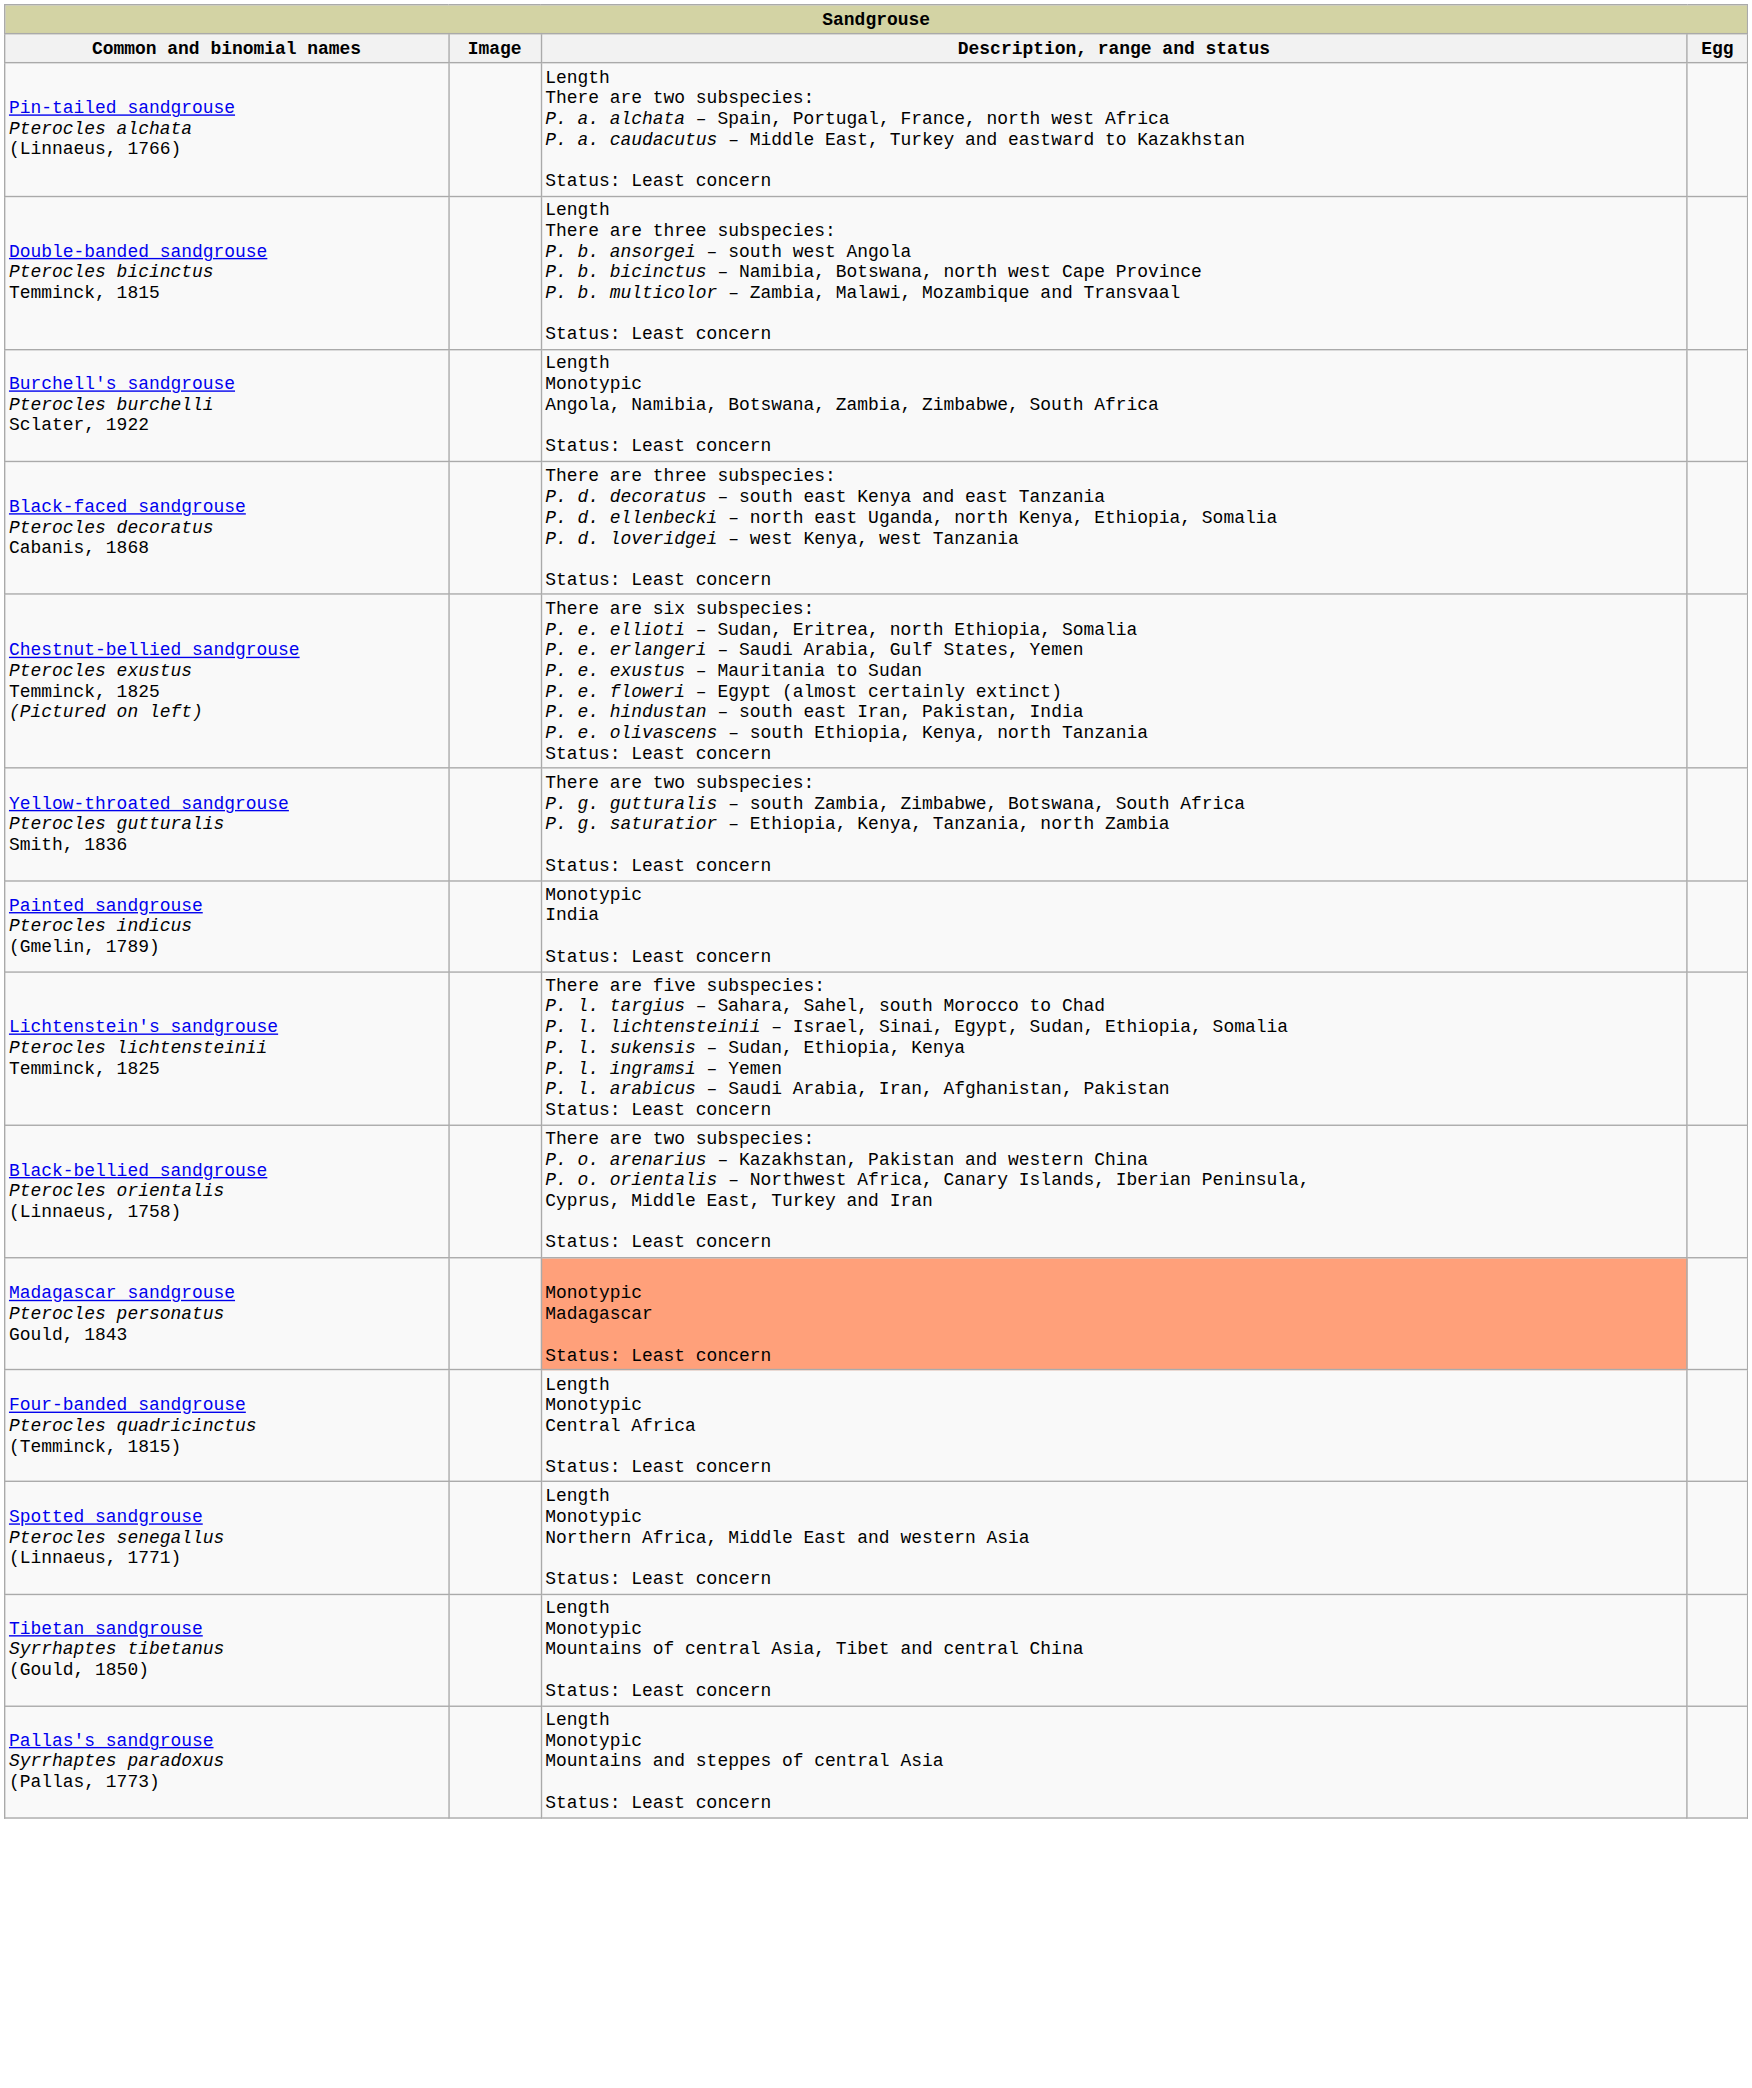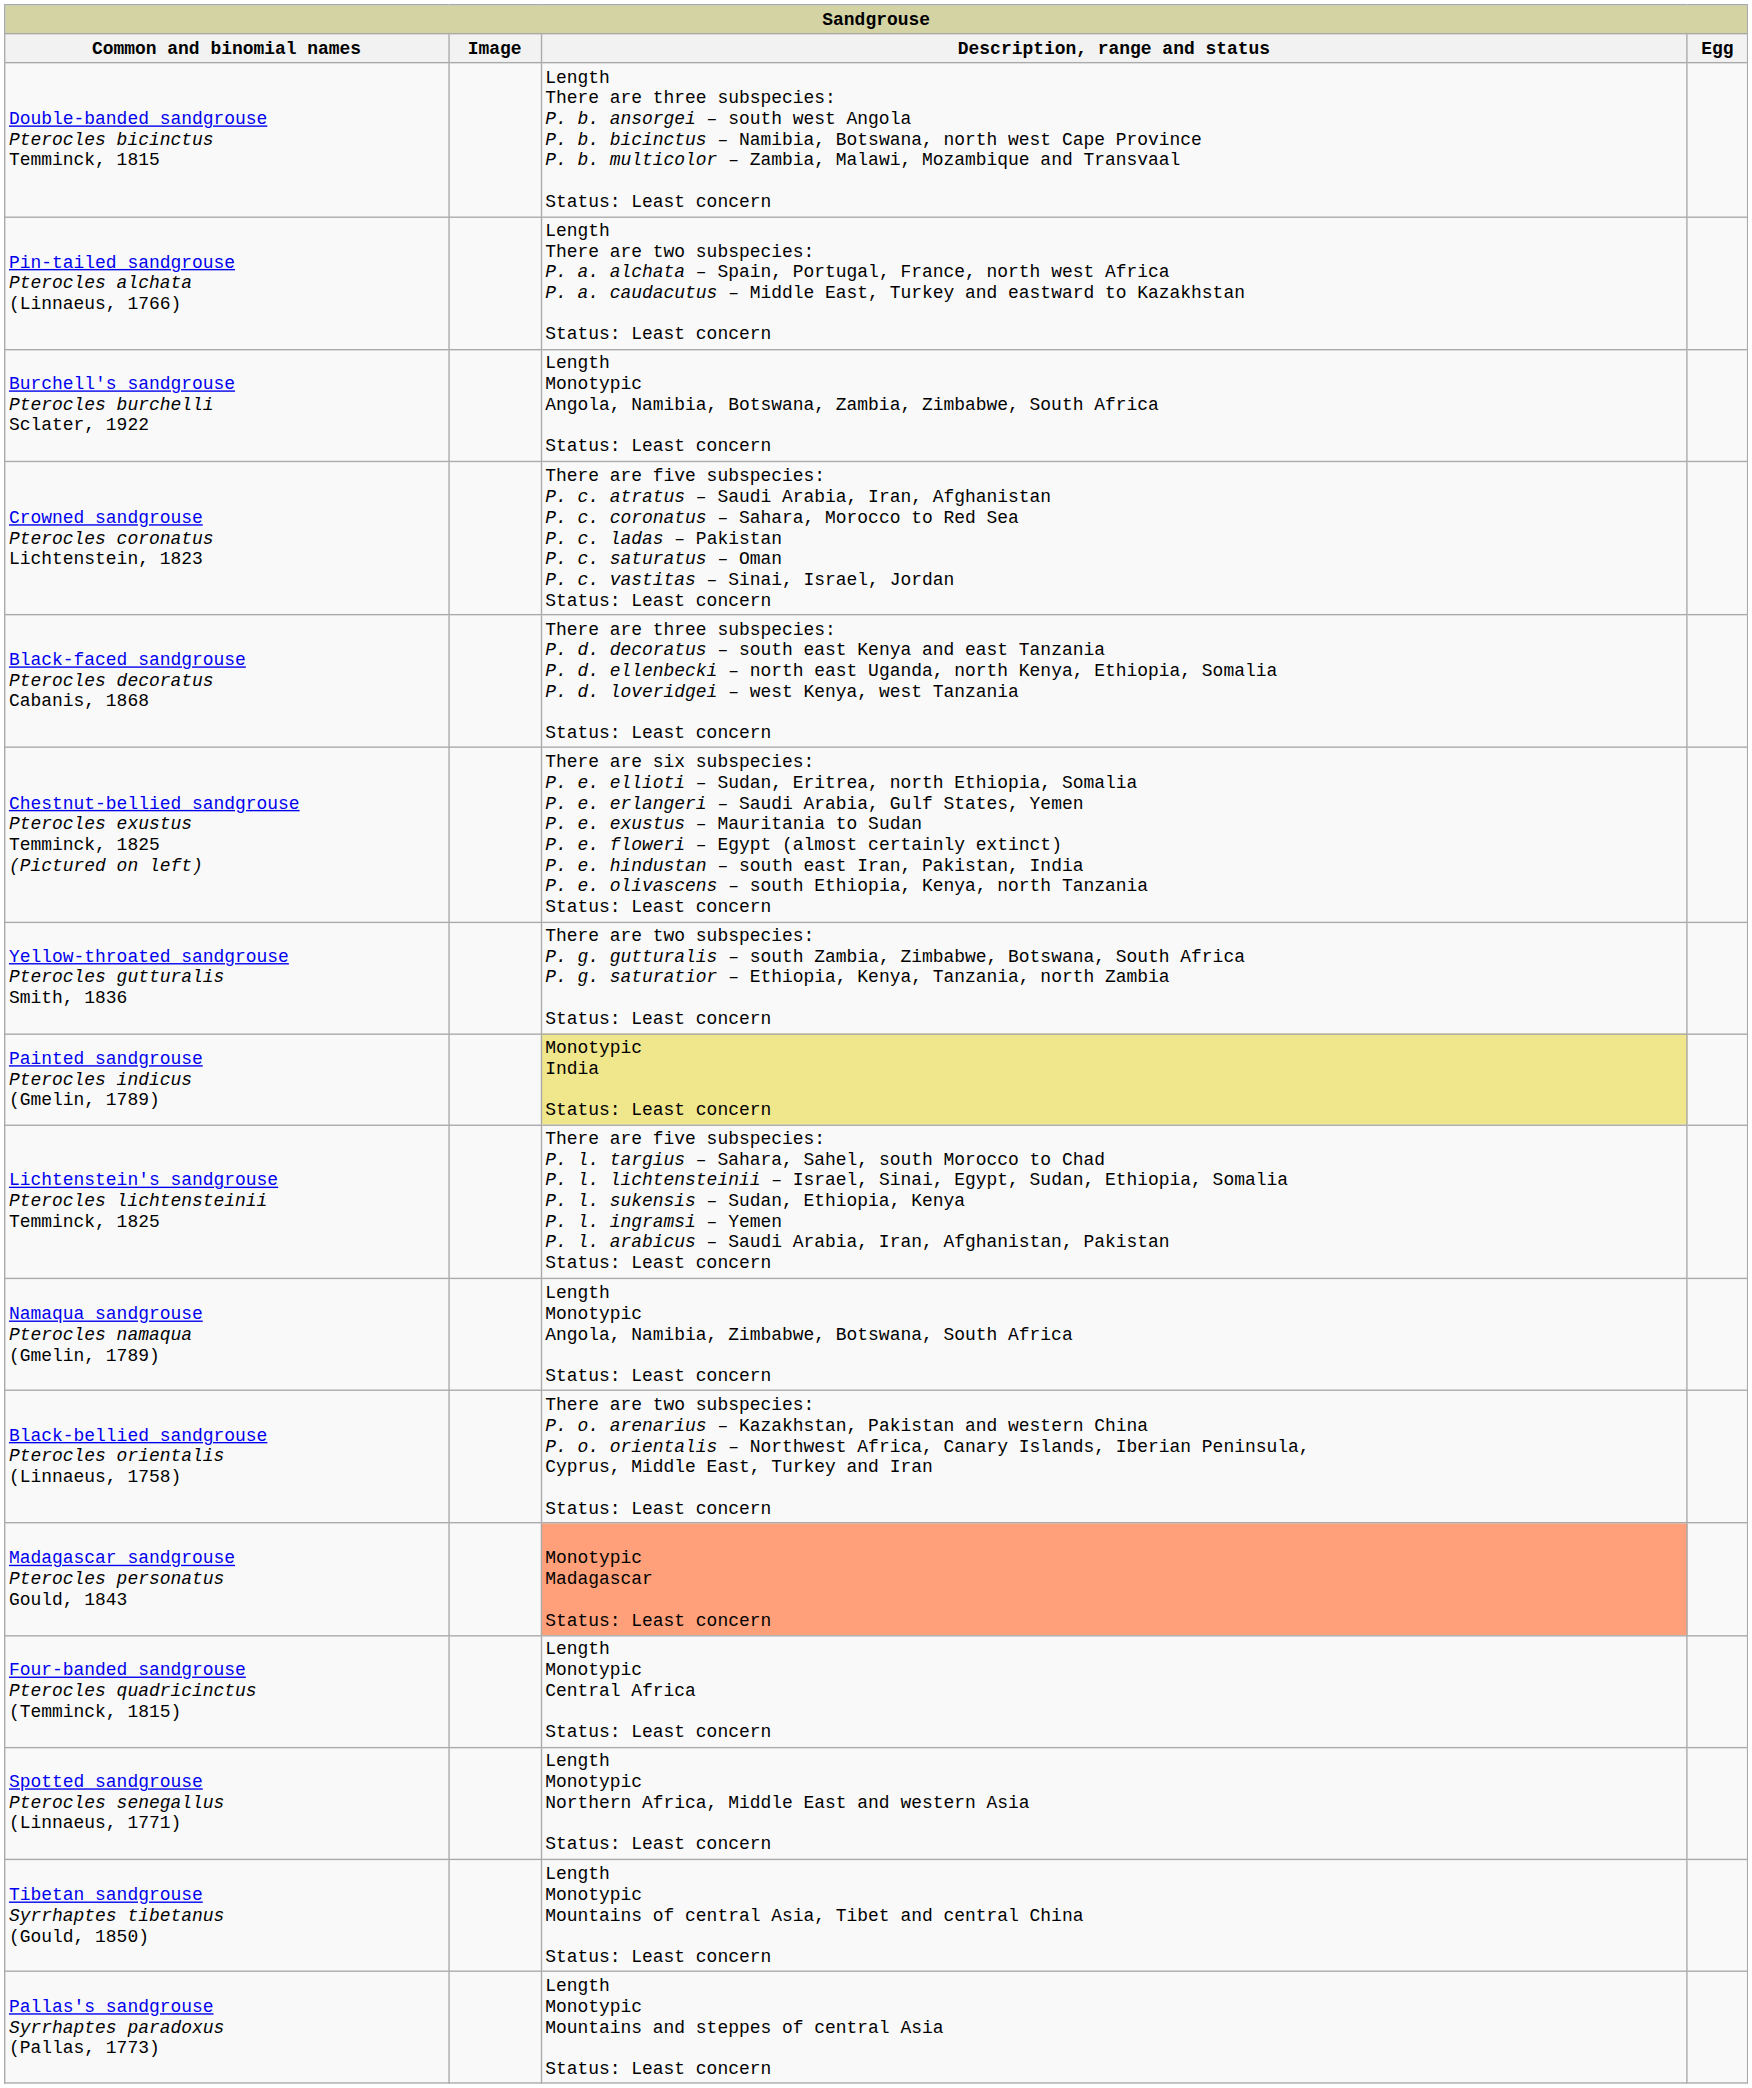 <table class="wikitable" style="width: 100%;">
 <tr>
 <th align="center" style="background-color: #D3D3A4;" colspan ="4">Sandgrouse</th>
 </tr>
 <tr>
 <th>Common and binomial names</th>
 <th>Image</th>
 <th>Description, range and status</th>
 <th>Egg</th>
 </tr>
 <tr>
+<td><a href='#'>Double-banded sandgrouse</a> <br> <em>Pterocles bicinctus</em> <br> Temminck, 1815</td>
+<td></td>
+<td>Length  <br> There are three subspecies: <br> <em>P. b. ansorgei</em> – south west Angola <br> <em>P. b. bicinctus</em> – Namibia, Botswana, north west Cape Province <br> <em>P. b. multicolor</em> – Zambia, Malawi, Mozambique and Transvaal <br> <br> Status: Least concern</td>
+<td></td>
+</tr>
+<tr>
 <td><a href='#'>Pin-tailed sandgrouse</a> <br> <em>Pterocles alchata</em> <br> (Linnaeus, 1766)</td>
 <td></td>
 <td>Length  <br> There are two subspecies: <br> <em>P. a. alchata</em> – Spain, Portugal, France, north west Africa <br> <em>P. a. caudacutus</em> – Middle East, Turkey and eastward to Kazakhstan <br> <br> Status: Least concern</td>
 <td></td>
 </tr>
 <tr>
-<td><a href='#'>Double-banded sandgrouse</a> <br> <em>Pterocles bicinctus</em> <br> Temminck, 1815</td>
+<td><a href='#'>Burchell's sandgrouse</a> <br> <em>Pterocles burchelli</em> <br> Sclater, 1922</td>
 <td></td>
-<td>Length  <br> There are three subspecies: <br> <em>P. b. ansorgei</em> – south west Angola <br> <em>P. b. bicinctus</em> – Namibia, Botswana, north west Cape Province <br> <em>P. b. multicolor</em> – Zambia, Malawi, Mozambique and Transvaal <br> <br> Status: Least concern</td>
+<td>Length  <br> Monotypic <br> Angola, Namibia, Botswana, Zambia, Zimbabwe, South Africa <br> <br> Status: Least concern</td>
 <td></td>
 </tr>
 <tr>
-<td><a href='#'>Burchell's sandgrouse</a> <br> <em>Pterocles burchelli</em> <br> Sclater, 1922</td>
+<td><a href='#'>Crowned sandgrouse</a> <br> <em>Pterocles coronatus</em> <br> Lichtenstein, 1823</td>
 <td></td>
-<td>Length  <br> Monotypic <br> Angola, Namibia, Botswana, Zambia, Zimbabwe, South Africa <br> <br> Status: Least concern</td>
+<td>There are five subspecies: <br> <em>P. c. atratus</em> – Saudi Arabia, Iran, Afghanistan <br> <em>P. c. coronatus</em> – Sahara, Morocco to Red Sea <br> <em>P. c. ladas</em> – Pakistan <br> <em>P. c. saturatus</em> – Oman <br> <em>P. c. vastitas</em> – Sinai, Israel, Jordan <br> Status: Least concern</td>
 <td></td>
 </tr>
 <tr>
 <td><a href='#'>Black-faced sandgrouse</a> <br> <em>Pterocles decoratus</em> <br> Cabanis, 1868</td>
 <td></td>
 <td>There are three subspecies: <br> <em>P. d. decoratus</em> – south east Kenya and east Tanzania <br> <em>P. d. ellenbecki</em> – north east Uganda, north Kenya, Ethiopia, Somalia <br> <em>P. d. loveridgei</em> – west Kenya, west Tanzania <br> <br> Status: Least concern</td>
 <td></td>
 </tr>
 <tr>
 <td><a href='#'>Chestnut-bellied sandgrouse</a><br> <em>Pterocles exustus</em> <br> Temminck, 1825 <br><em>(Pictured on left)</em></td>
 <td></td>
 <td>There are six subspecies: <br> <em>P. e. ellioti</em> – Sudan, Eritrea, north Ethiopia, Somalia <br> <em>P. e. erlangeri</em> – Saudi Arabia, Gulf States, Yemen <br> <em>P. e. exustus</em> – Mauritania to Sudan <br> <em>P. e. floweri</em> – Egypt (almost certainly extinct) <br> <em>P. e. hindustan</em> – south east Iran, Pakistan, India <br> <em>P. e. olivascens</em> – south Ethiopia, Kenya, north Tanzania <br> Status: Least concern</td>
 <td></td>
 </tr>
 <tr>
 <td><a href='#'>Yellow-throated sandgrouse</a> <br> <em>Pterocles gutturalis</em> <br> Smith, 1836</td>
 <td></td>
 <td>There are two subspecies: <br> <em>P. g. gutturalis</em> – south Zambia, Zimbabwe, Botswana, South Africa <br> <em>P. g. saturatior</em> – Ethiopia, Kenya, Tanzania, north Zambia <br> <br> Status: Least concern</td>
 <td></td>
 </tr>
 <tr>
 <td><a href='#'>Painted sandgrouse</a> <br> <em>Pterocles indicus</em> <br> (Gmelin, 1789)</td>
 <td></td>
-<td>Monotypic <br> India <br> <br> Status: Least concern</td>
+<td style="background: khaki;">Monotypic <br> India <br> <br> Status: Least concern</td>
 <td></td>
 </tr>
 <tr>
 <td><a href='#'>Lichtenstein's sandgrouse</a> <br> <em>Pterocles lichtensteinii</em> <br> Temminck, 1825</td>
 <td></td>
 <td>There are five subspecies: <br> <em>P. l. targius</em> – Sahara, Sahel, south Morocco to Chad <br> <em>P. l. lichtensteinii</em> – Israel, Sinai, Egypt, Sudan, Ethiopia, Somalia <br> <em>P. l. sukensis</em> – Sudan, Ethiopia, Kenya <br> <em>P. l. ingramsi</em> – Yemen <br> <em>P. l. arabicus</em> – Saudi Arabia, Iran, Afghanistan, Pakistan <br> Status: Least concern</td>
+<td></td>
+</tr>
+<tr>
+<td><a href='#'>Namaqua sandgrouse</a> <br> <em>Pterocles namaqua</em> <br> (Gmelin, 1789)</td>
+<td></td>
+<td>Length  <br> Monotypic <br> Angola, Namibia, Zimbabwe, Botswana, South Africa <br> <br> Status: Least concern</td>
 <td></td>
 </tr>
 <tr>
 <td><a href='#'>Black-bellied sandgrouse</a> <br> <em>Pterocles orientalis</em> <br> (Linnaeus, 1758)</td>
 <td></td>
 <td Length >There are two subspecies: <br> <em>P. o. arenarius</em> – Kazakhstan, Pakistan and western China <br> <em>P. o. orientalis</em> – Northwest Africa, Canary Islands, Iberian Peninsula,<br> Cyprus, Middle East, Turkey and Iran <br> <br> Status: Least concern</td>
 <td></td>
 </tr>
 <tr>
 <td><a href='#'>Madagascar sandgrouse</a> <br> <em>Pterocles personatus</em> <br> Gould, 1843</td>
 <td></td>
 <td style="background: lightsalmon;"><br> Monotypic <br> Madagascar <br> <br> Status: Least concern</td>
 <td></td>
 </tr>
 <tr>
 <td><a href='#'>Four-banded sandgrouse</a> <br> <em>Pterocles quadricinctus</em> <br> (Temminck, 1815)</td>
 <td></td>
 <td>Length  <br> Monotypic <br> Central Africa <br> <br> Status: Least concern</td>
 <td></td>
 </tr>
 <tr>
 <td><a href='#'>Spotted sandgrouse</a> <br> <em>Pterocles senegallus</em> <br> (Linnaeus, 1771)</td>
 <td></td>
 <td>Length  <br> Monotypic <br> Northern Africa, Middle East and western Asia <br> <br> Status: Least concern</td>
 <td></td>
 </tr>
 <tr>
 <td><a href='#'>Tibetan sandgrouse</a> <br> <em>Syrrhaptes tibetanus</em> <br> (Gould, 1850)</td>
 <td></td>
 <td>Length  <br> Monotypic <br> Mountains of central Asia, Tibet and central China <br> <br> Status: Least concern</td>
 <td></td>
 </tr>
 <tr>
 <td><a href='#'>Pallas's sandgrouse</a> <br> <em>Syrrhaptes paradoxus</em> <br> (Pallas, 1773)</td>
 <td></td>
 <td>Length  <br> Monotypic <br> Mountains and steppes of central Asia <br> <br> Status: Least concern</td>
 <td></td>
 </tr>
 </table>
